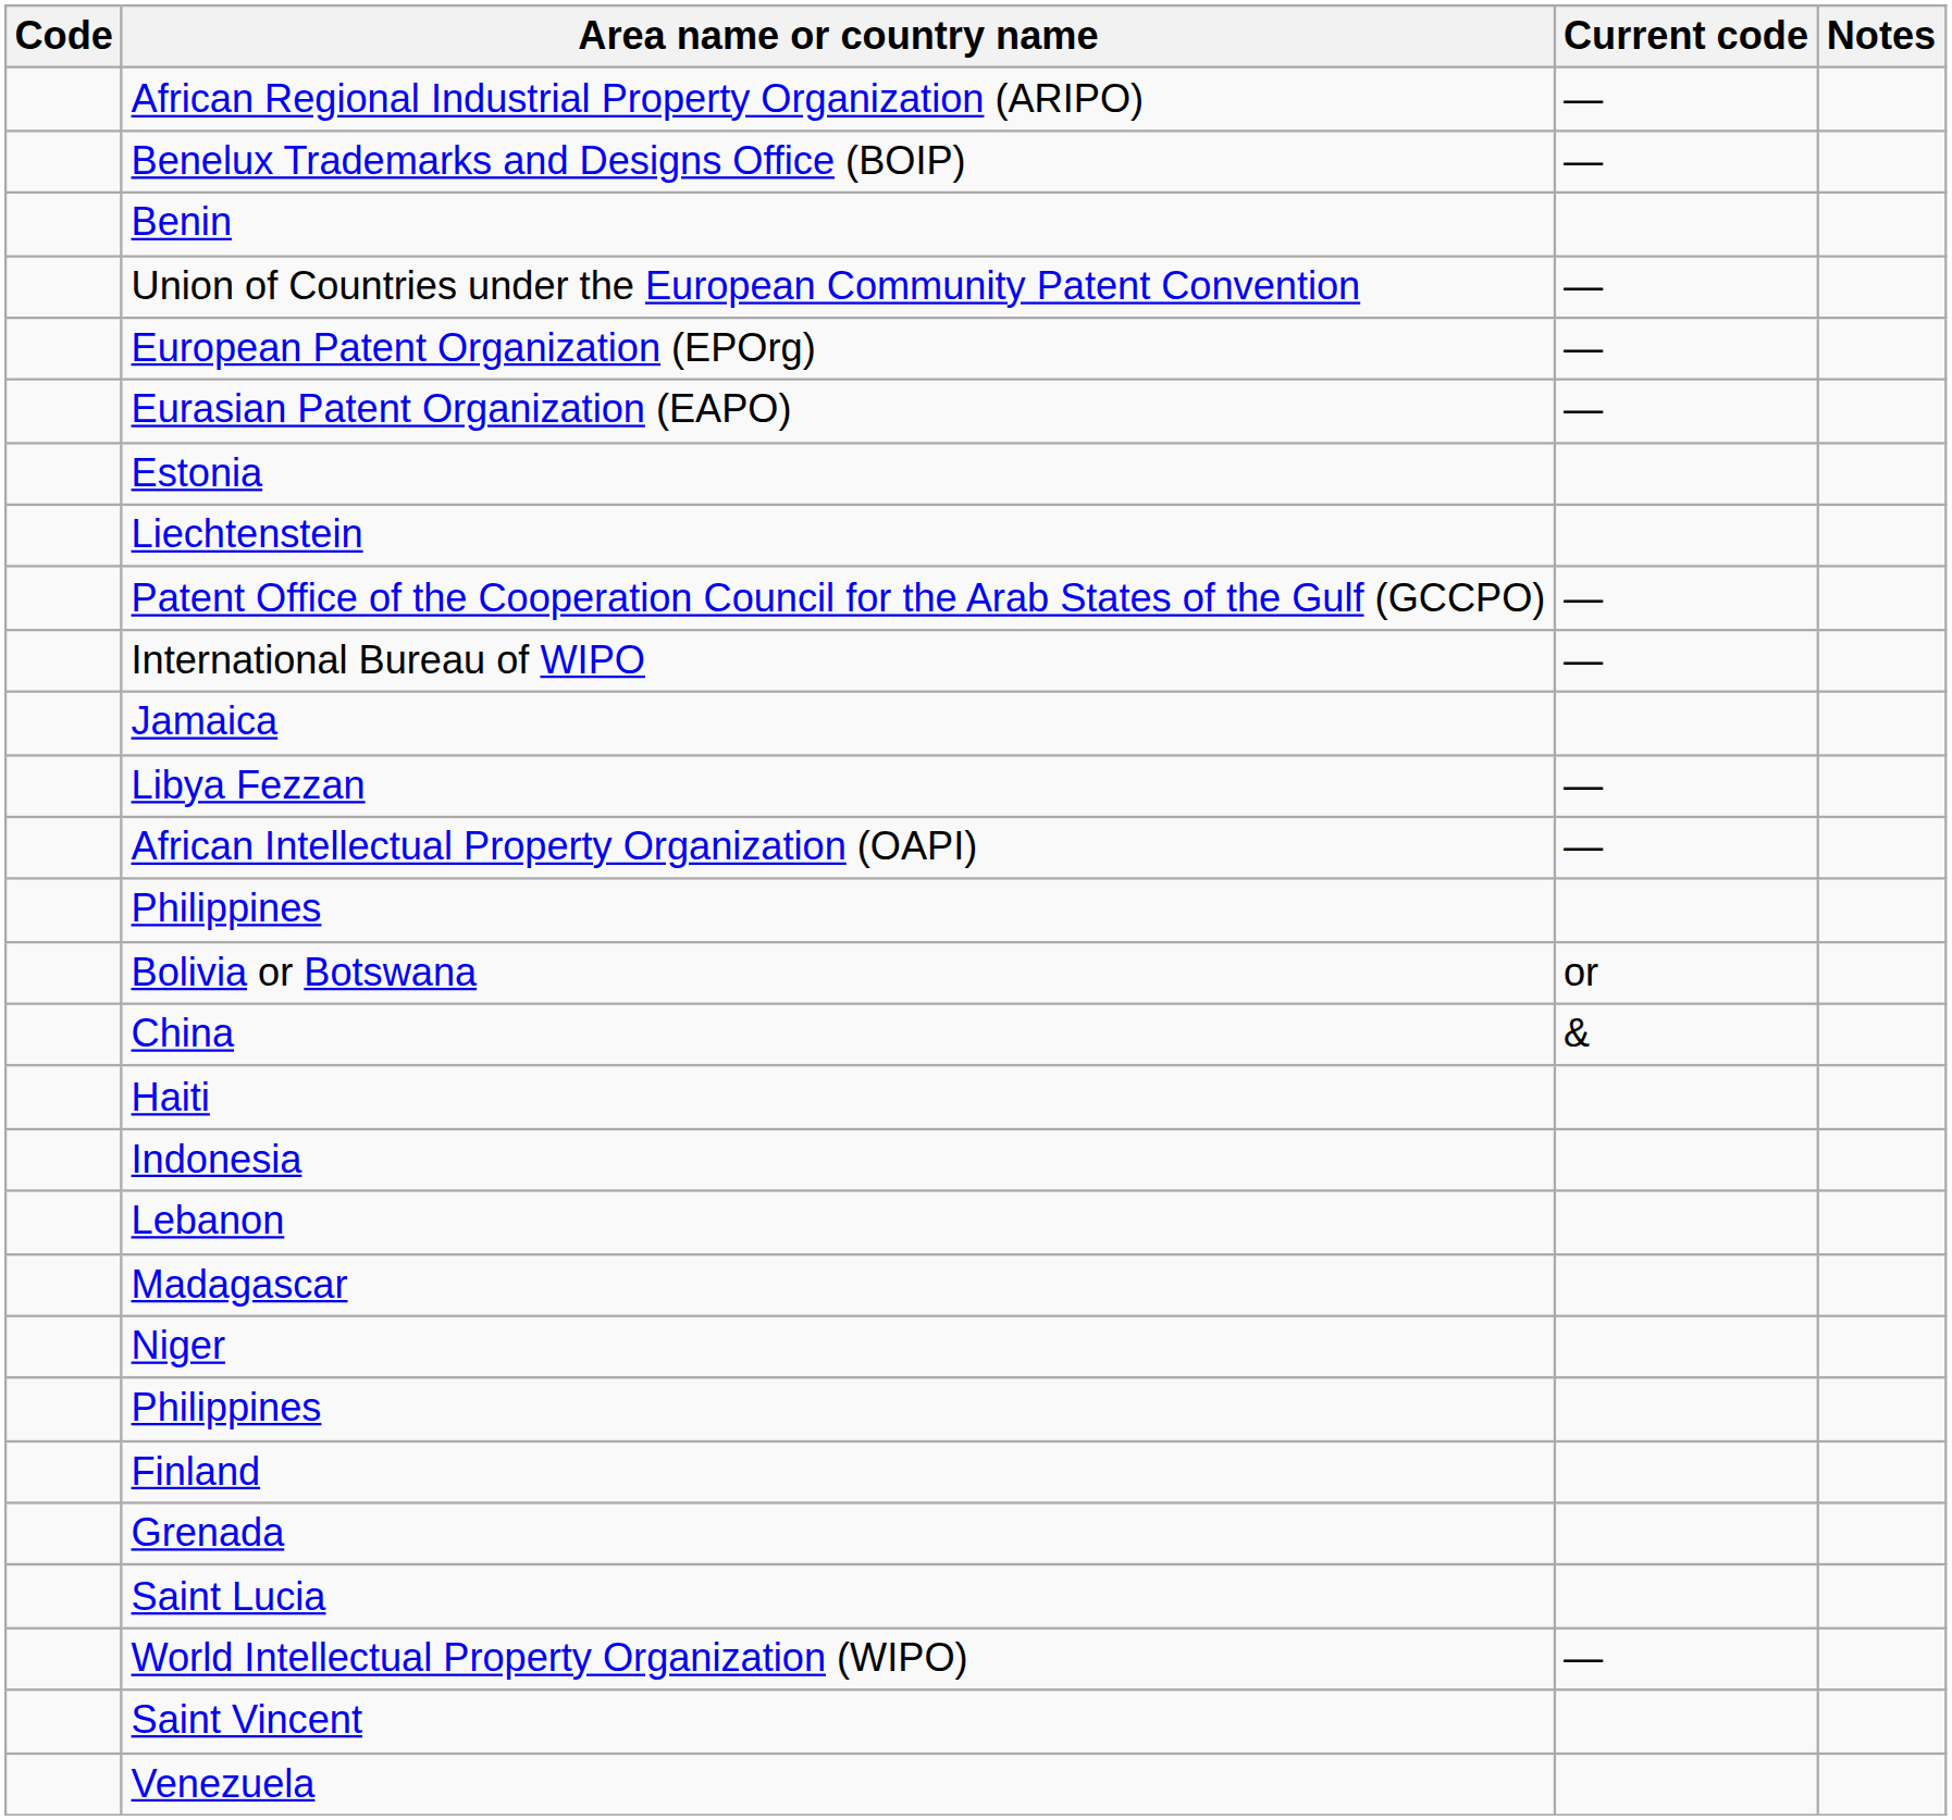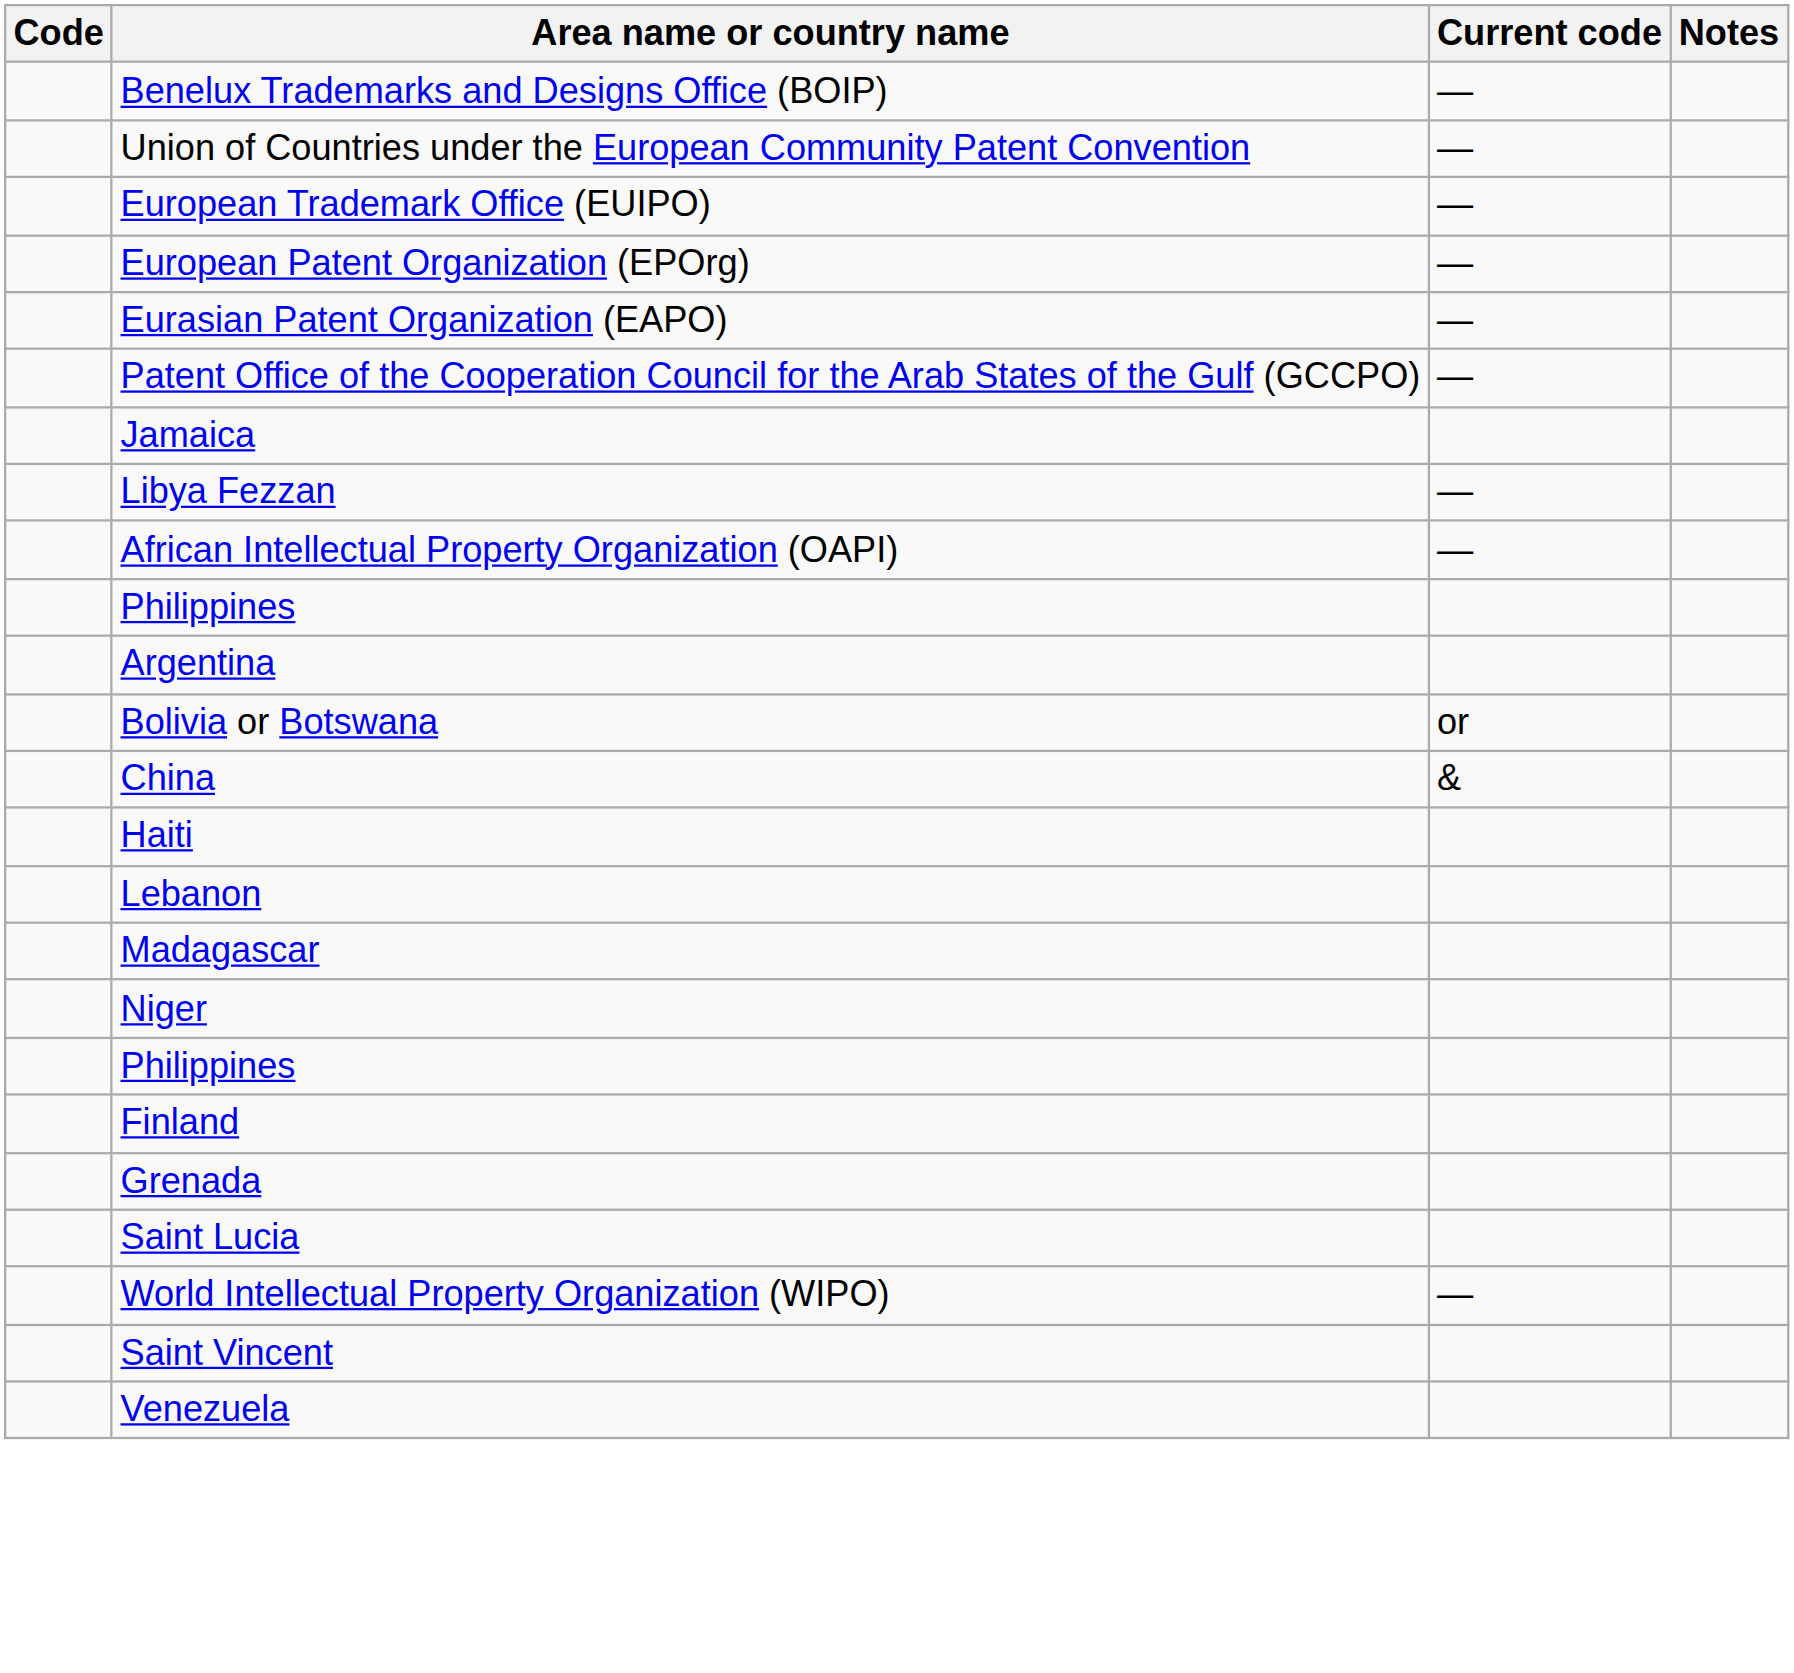 <table class="wikitable sortable">
 <tr>
 <th>Code</th>
 <th>Area name or country name</th>
 <th>Current code</th>
 <th>Notes</th>
 </tr>
 <tr>
-<td id="AP"></td>
-<td><a href='#'>African Regional Industrial Property Organization</a> (ARIPO)</td>
-<td>—</td>
-<td></td>
-</tr>
-<tr>
 <td id="BX"></td>
 <td><a href='#'>Benelux Trademarks and Designs Office</a> (BOIP)</td>
 <td>—</td>
 <td></td>
 </tr>
 <tr>
-<td id="DY"></td>
-<td><a href='#'>Benin</a></td>
-<td></td>
+<td id="EF"></td>
+<td>Union of Countries under the <a href='#'>European Community Patent Convention</a></td>
+<td>—</td>
 <td></td>
 </tr>
 <tr>
-<td id="EF"></td>
-<td>Union of Countries under the <a href='#'>European Community Patent Convention</a></td>
+<td id="EM"></td>
+<td><a href='#'>European Trademark Office</a> (EUIPO)</td>
 <td>—</td>
 <td></td>
 </tr>
 <tr>
 <td id="EP"></td>
 <td><a href='#'>European Patent Organization</a> (EPOrg)</td>
 <td>—</td>
 <td></td>
 </tr>
 <tr>
 <td id="EV"></td>
 <td><a href='#'>Eurasian Patent Organization</a> (EAPO)</td>
 <td>—</td>
 <td></td>
 </tr>
 <tr>
-<td id="EW"></td>
-<td><a href='#'>Estonia</a></td>
-<td></td>
-<td></td>
-</tr>
-<tr>
-<td id="FL"></td>
-<td><a href='#'>Liechtenstein</a></td>
-<td></td>
-<td></td>
-</tr>
-<tr>
 <td id="GC"></td>
 <td><a href='#'>Patent Office of the Cooperation Council for the Arab States of the Gulf</a> (GCCPO)</td>
-<td>—</td>
-<td></td>
-</tr>
-<tr>
-<td id="IB"></td>
-<td>International Bureau of <a href='#'>WIPO</a></td>
 <td>—</td>
 <td></td>
 </tr>
 <tr>
 <td id="JA"></td>
 <td><a href='#'>Jamaica</a></td>
 <td></td>
 <td></td>
 </tr>
 <tr>
 <td id="LF"></td>
 <td><a href='#'>Libya Fezzan</a></td>
 <td>—</td>
 <td></td>
 </tr>
 <tr>
 <td id="OA"></td>
 <td><a href='#'>African Intellectual Property Organization</a> (OAPI)</td>
 <td>—</td>
 <td></td>
 </tr>
 <tr>
 <td id="PI"></td>
 <td><a href='#'>Philippines</a></td>
 <td></td>
 <td></td>
 </tr>
 <tr>
+<td id="RA"></td>
+<td><a href='#'>Argentina</a></td>
+<td></td>
+<td></td>
+</tr>
+<tr>
 <td id="RB"></td>
 <td><a href='#'>Bolivia</a> or <a href='#'>Botswana</a></td>
 <td> or </td>
 <td></td>
 </tr>
 <tr>
 <td id="RC"></td>
 <td><a href='#'>China</a></td>
 <td> & </td>
 <td></td>
 </tr>
 <tr>
 <td id="RH"></td>
 <td><a href='#'>Haiti</a></td>
-<td></td>
-<td></td>
-</tr>
-<tr>
-<td id="RI"></td>
-<td><a href='#'>Indonesia</a></td>
 <td></td>
 <td></td>
 </tr>
 <tr>
 <td id="RL"></td>
 <td><a href='#'>Lebanon</a></td>
 <td></td>
 <td></td>
 </tr>
 <tr>
 <td id="RM"></td>
 <td><a href='#'>Madagascar</a></td>
 <td></td>
 <td></td>
 </tr>
 <tr>
 <td id="RN"></td>
 <td><a href='#'>Niger</a></td>
 <td></td>
 <td></td>
 </tr>
 <tr>
 <td id="RP"></td>
 <td><a href='#'>Philippines</a></td>
 <td></td>
 <td></td>
 </tr>
 <tr>
 <td id="SF"></td>
 <td><a href='#'>Finland</a></td>
 <td></td>
 <td></td>
 </tr>
 <tr>
 <td id="WG"></td>
 <td><a href='#'>Grenada</a></td>
 <td></td>
 <td></td>
 </tr>
 <tr>
 <td id="WL"></td>
 <td><a href='#'>Saint Lucia</a></td>
 <td></td>
 <td></td>
 </tr>
 <tr>
 <td id="WO"></td>
 <td><a href='#'>World Intellectual Property Organization</a> (WIPO)</td>
 <td>—</td>
 <td></td>
 </tr>
 <tr>
 <td id="WV"></td>
 <td><a href='#'>Saint Vincent</a></td>
 <td></td>
 <td></td>
 </tr>
 <tr>
 <td id="YV"></td>
 <td><a href='#'>Venezuela</a></td>
 <td></td>
 <td></td>
 </tr>
 </table>
